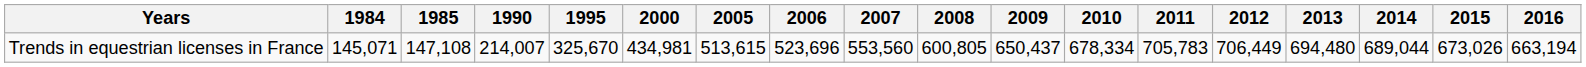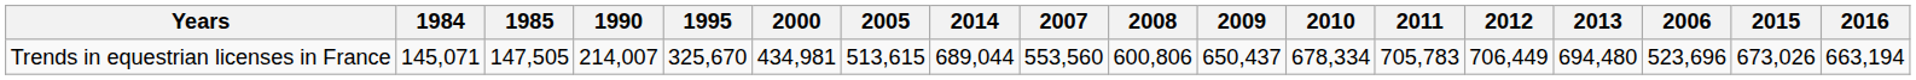 <table class="wikitable">
 <tr>
 <th>Years</th>
 <th>1984</th>
 <th>1985</th>
 <th>1990</th>
 <th>1995</th>
 <th>2000</th>
 <th>2005</th>
-<th>2006</th>
+<th>2014</th>
 <th>2007</th>
 <th>2008</th>
 <th>2009</th>
 <th>2010</th>
 <th>2011</th>
 <th>2012</th>
 <th>2013</th>
-<th>2014</th>
+<th>2006</th>
 <th>2015</th>
 <th>2016</th>
 </tr>
 <tr>
 <td>Trends in equestrian licenses in France</td>
 <td>145,071</td>
-<td>147,108</td>
+<td>147,505</td>
 <td>214,007</td>
 <td>325,670</td>
 <td>434,981</td>
 <td>513,615</td>
-<td>523,696</td>
+<td>689,044</td>
 <td>553,560</td>
-<td>600,805</td>
+<td>600,806</td>
 <td>650,437</td>
 <td>678,334</td>
 <td>705,783</td>
 <td>706,449</td>
 <td>694,480</td>
-<td>689,044</td>
+<td>523,696</td>
 <td>673,026</td>
 <td>663,194</td>
 </tr>
 </table>
